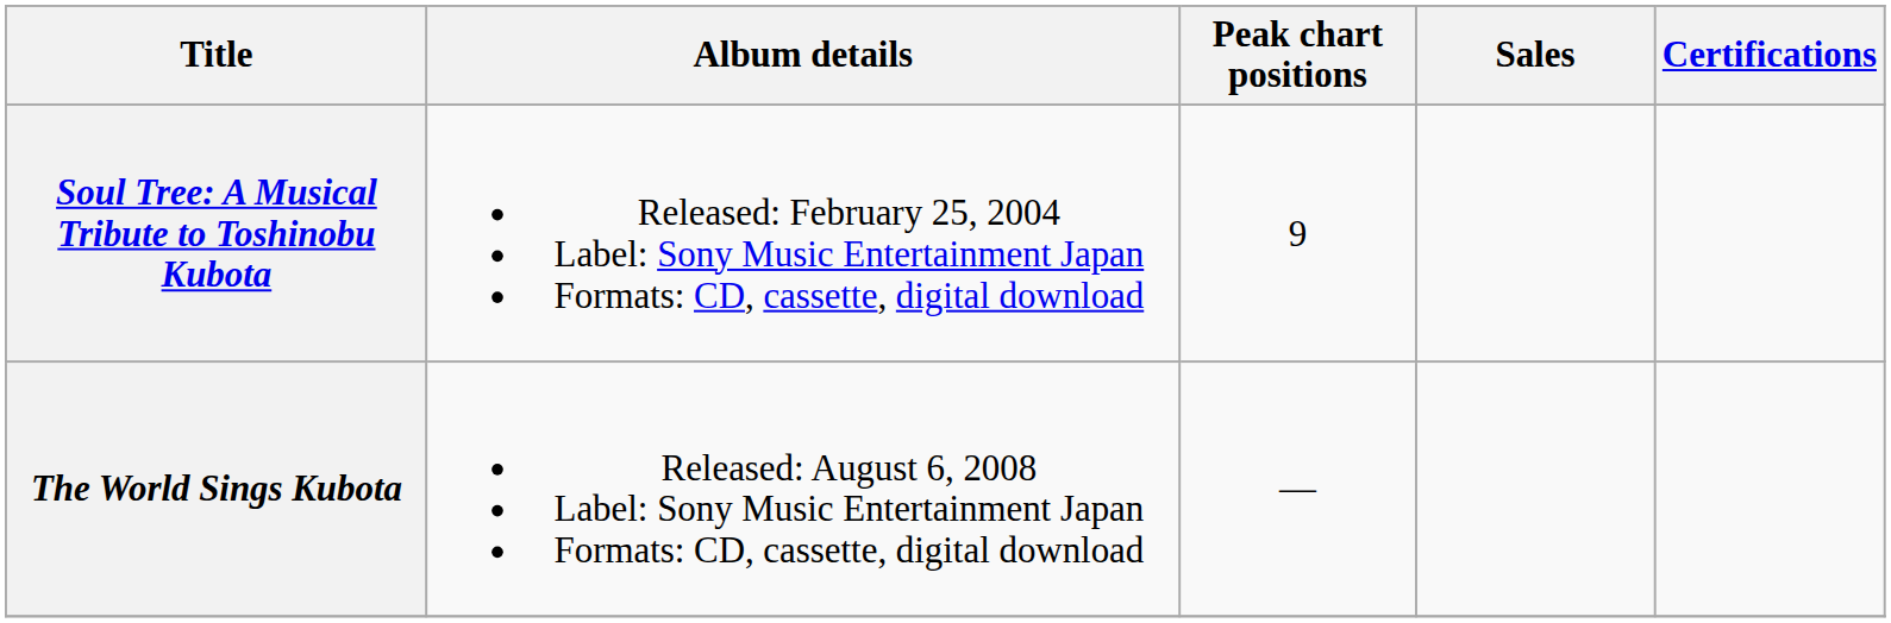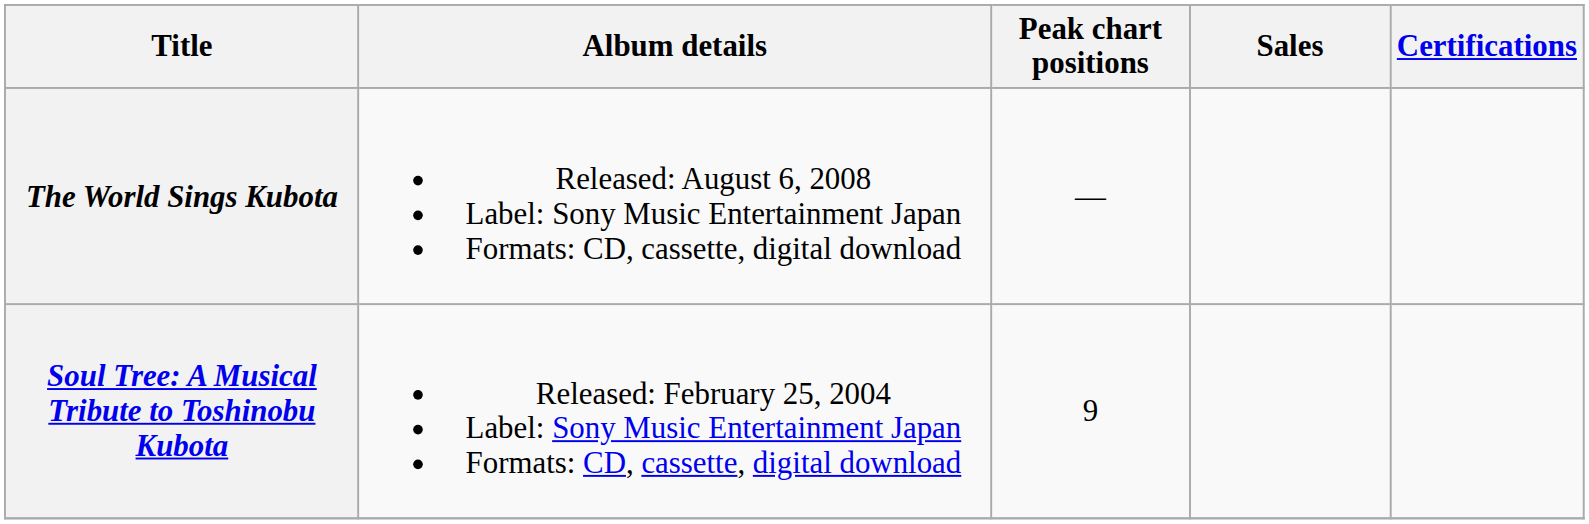 <table class="wikitable plainrowheaders" style="text-align:center;" border="1">
 <tr>
 <th scope="col" style="width:11em;">Title</th>
 <th scope="col" style="width:20em;">Album details</th>
 <th scope="col" style="width:6em;">Peak chart <br>positions<br> </th>
 <th scope="col" style="width:6em;">Sales</th>
 <th><a href='#'>Certifications</a></th>
 </tr>
 <tr>
+<th scope="row"><em>The World Sings Kubota</em></th>
+<td><br><ul><li>Released: August 6, 2008</li><li>Label: Sony Music Entertainment Japan</li><li>Formats: CD, cassette, digital download</li></ul></td>
+<td>—</td>
+<td></td>
+<td></td>
+</tr>
+<tr>
 <th scope="row"><em><a href='#'>Soul Tree: A Musical Tribute to Toshinobu Kubota</a></em></th>
 <td><br><ul><li>Released: February 25, 2004</li><li>Label: <a href='#'>Sony Music Entertainment Japan</a></li><li>Formats: <a href='#'>CD</a>, <a href='#'>cassette</a>, <a href='#'>digital download</a></li></ul></td>
 <td>9</td>
 <td></td>
 <td></td>
 </tr>
 <tr>
-<th scope="row"><em>The World Sings Kubota</em></th>
-<td><br><ul><li>Released: August 6, 2008</li><li>Label: Sony Music Entertainment Japan</li><li>Formats: CD, cassette, digital download</li></ul></td>
-<td>—</td>
-<td></td>
-<td></td>
-</tr>
-<tr>
 </tr>
 </table>
